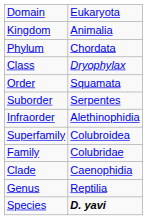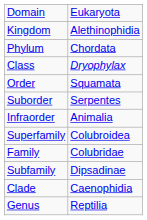 <table class="wikitable mw-collapsible mw-collapsed">
 <tr>
 <td><a href='#'>Domain</a></td>
 <td><a href='#'>Eukaryota</a></td>
 </tr>
 <tr>
 <td><a href='#'>Kingdom</a></td>
-<td><a href='#'>Animalia</a></td>
+<td><a href='#'>Alethinophidia</a></td>
 </tr>
 <tr>
 <td><a href='#'>Phylum</a></td>
 <td><a href='#'>Chordata</a></td>
 </tr>
 <tr>
 <td><a href='#'>Class</a></td>
 <td><em><a href='#'>Dryophylax</a></em></td>
 </tr>
 <tr>
 <td><a href='#'>Order</a></td>
 <td><a href='#'>Squamata</a></td>
 </tr>
 <tr>
 <td><a href='#'>Suborder</a></td>
 <td><a href='#'>Serpentes</a></td>
 </tr>
 <tr>
 <td><a href='#'>Infraorder</a></td>
-<td><a href='#'>Alethinophidia</a></td>
+<td><a href='#'>Animalia</a></td>
 </tr>
 <tr>
 <td><a href='#'>Superfamily</a></td>
 <td><a href='#'>Colubroidea</a></td>
 </tr>
 <tr>
 <td><a href='#'>Family</a></td>
 <td><a href='#'>Colubridae</a></td>
 </tr>
 <tr>
+<td><a href='#'>Subfamily</a></td>
+<td><a href='#'>Dipsadinae</a></td>
+</tr>
+<tr>
 <td><a href='#'>Clade</a></td>
 <td><a href='#'>Caenophidia</a></td>
 </tr>
 <tr>
 <td><a href='#'>Genus</a></td>
 <td><a href='#'>Reptilia</a></td>
 </tr>
-<tr>
-<td><a href='#'>Species</a></td>
-<td><strong><em>D. yavi</em></strong></td>
-</tr>
 </table>
